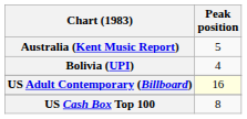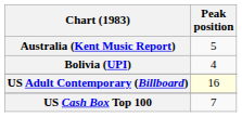 <table class="wikitable sortable plainrowheaders" style="text-align:center">
 <tr>
 <th scope="col">Chart (1983)</th>
 <th scope="col">Peak<br>position</th>
 </tr>
 <tr>
 <th scope="row">Australia (<a href='#'>Kent Music Report</a>)</th>
 <td>5</td>
 </tr>
 <tr>
 <th scope="row">Bolivia (<a href='#'>UPI</a>)</th>
 <td align="center">4</td>
 </tr>
 <tr>
 </tr>
 <tr>
 </tr>
 <tr>
 </tr>
 <tr>
 </tr>
 <tr>
 <th scope="row">US <a href='#'>Adult Contemporary</a> (<em><a href='#'>Billboard</a></em>)</th>
 <td style="background: lightyellow;">16</td>
 </tr>
 <tr>
 </tr>
 <tr>
 <th scope="row">US <em><a href='#'>Cash Box</a></em> Top 100</th>
-<td>8</td>
+<td>7</td>
 </tr>
 </table>
